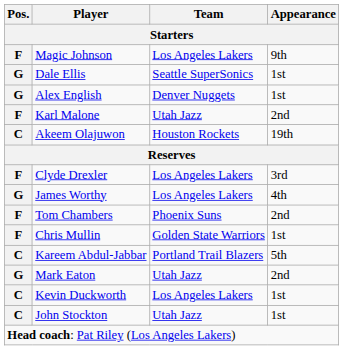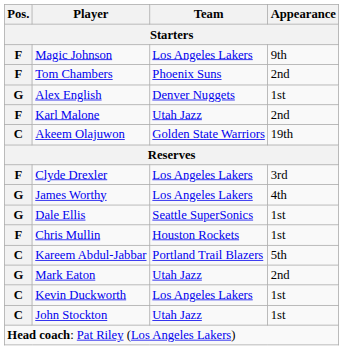 <table class="wikitable">
 <tr>
 <th>Pos.</th>
 <th>Player</th>
 <th>Team</th>
 <th>Appearance</th>
 </tr>
 <tr>
 <th colspan="4">Starters</th>
 </tr>
 <tr>
 <th>F</th>
 <td><a href='#'>Magic Johnson</a></td>
 <td><a href='#'>Los Angeles Lakers</a></td>
 <td>9th</td>
 </tr>
 <tr>
-<th>G</th>
-<td><a href='#'>Dale Ellis</a></td>
-<td><a href='#'>Seattle SuperSonics</a></td>
-<td>1st</td>
+<th>F</th>
+<td><a href='#'>Tom Chambers</a></td>
+<td><a href='#'>Phoenix Suns</a></td>
+<td>2nd</td>
 </tr>
 <tr>
 <th>G</th>
 <td><a href='#'>Alex English</a></td>
 <td><a href='#'>Denver Nuggets</a></td>
 <td>1st</td>
 </tr>
 <tr>
 <th>F</th>
 <td><a href='#'>Karl Malone</a></td>
 <td><a href='#'>Utah Jazz</a></td>
 <td>2nd</td>
 </tr>
 <tr>
 <th>C</th>
 <td><a href='#'>Akeem Olajuwon</a></td>
-<td><a href='#'>Houston Rockets</a></td>
+<td><a href='#'>Golden State Warriors</a></td>
 <td>19th</td>
 </tr>
 <tr>
 <th colspan="4">Reserves</th>
 </tr>
 <tr>
 <th>F</th>
 <td><a href='#'>Clyde Drexler</a></td>
 <td><a href='#'>Los Angeles Lakers</a></td>
 <td>3rd</td>
 </tr>
 <tr>
 <th>G</th>
 <td><a href='#'>James Worthy</a></td>
 <td><a href='#'>Los Angeles Lakers</a></td>
 <td>4th</td>
 </tr>
 <tr>
-<th>F</th>
-<td><a href='#'>Tom Chambers</a></td>
-<td><a href='#'>Phoenix Suns</a></td>
-<td>2nd</td>
+<th>G</th>
+<td><a href='#'>Dale Ellis</a></td>
+<td><a href='#'>Seattle SuperSonics</a></td>
+<td>1st</td>
 </tr>
 <tr>
 <th>F</th>
 <td><a href='#'>Chris Mullin</a></td>
-<td><a href='#'>Golden State Warriors</a></td>
+<td><a href='#'>Houston Rockets</a></td>
 <td>1st</td>
 </tr>
 <tr>
 <th>C</th>
 <td><a href='#'>Kareem Abdul-Jabbar</a></td>
 <td><a href='#'>Portland Trail Blazers</a></td>
 <td>5th</td>
 </tr>
 <tr>
 <th>G</th>
 <td><a href='#'>Mark Eaton</a></td>
 <td><a href='#'>Utah Jazz</a></td>
 <td>2nd</td>
 </tr>
 <tr>
 <th>C</th>
 <td><a href='#'>Kevin Duckworth</a></td>
 <td><a href='#'>Los Angeles Lakers</a></td>
 <td>1st</td>
 </tr>
 <tr>
 <th>C</th>
 <td><a href='#'>John Stockton</a></td>
 <td><a href='#'>Utah Jazz</a></td>
 <td>1st</td>
 </tr>
 <tr>
 <td colspan="4"><strong>Head coach</strong>: <a href='#'>Pat Riley</a> (<a href='#'>Los Angeles Lakers</a>)</td>
 </tr>
 </table>
